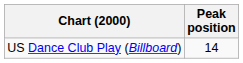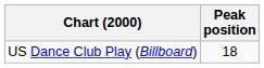 <table class="wikitable">
 <tr>
 <th>Chart (2000)</th>
 <th>Peak<br>position</th>
 </tr>
 <tr>
 <td>US <a href='#'>Dance Club Play</a> (<em><a href='#'>Billboard</a></em>)</td>
-<td align="center">14</td>
+<td align="center">18</td>
 </tr>
 </table>
